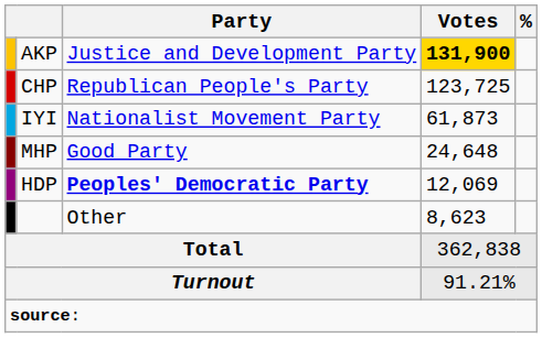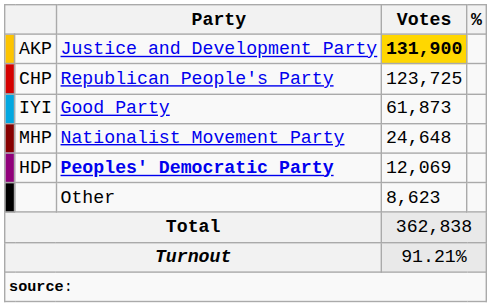 <table class="wikitable">
 <tr>
 <th colspan="2" align="center"></th>
 <th align="center">Party</th>
 <th align="center">Votes</th>
 <th align="center">%</th>
 </tr>
 <tr align="left">
 <td bgcolor="#FDC400" width="1"></td>
 <td>AKP</td>
 <td><a href='#'>Justice and Development Party</a></td>
 <td style="background: gold;"><strong>131,900</strong></td>
 <td><strong></strong></td>
 </tr>
 <tr align="left">
 <td bgcolor="#d50000" width="1"></td>
 <td>CHP</td>
 <td><a href='#'>Republican People's Party</a></td>
 <td>123,725</td>
 <td></td>
 </tr>
 <tr align="left">
 <td bgcolor="#01A7E1" width="1"></td>
 <td>IYI</td>
-<td><a href='#'>Nationalist Movement Party</a></td>
+<td><a href='#'>Good Party</a></td>
 <td>61,873</td>
 <td></td>
 </tr>
 <tr align="left">
 <td bgcolor="#870000" width="1"></td>
 <td>MHP</td>
-<td><a href='#'>Good Party</a></td>
+<td><a href='#'>Nationalist Movement Party</a></td>
 <td>24,648</td>
 <td></td>
 </tr>
 <tr align="left">
 <td bgcolor="#91007B" width="1"></td>
 <td>HDP</td>
 <td><strong><a href='#'>Peoples' Democratic Party</a></strong></td>
 <td>12,069</td>
 <td></td>
 </tr>
 <tr align="left">
 <td bgcolor=" " width="1"></td>
 <td></td>
 <td>Other</td>
 <td>8,623</td>
 <td></td>
 </tr>
 <tr align="left" style="background-color:#E9E9E9">
 <th colspan="3" align="center"><strong>Total</strong></th>
 <td colspan="5" align="center">362,838</td>
 </tr>
 <tr align="left" style="background-color:#E9E9E9">
 <th colspan="3" align="center"><em>Turnout</em></th>
 <td colspan="5" align="center">91.21%</td>
 </tr>
 <tr>
 <td colspan="9" align="left"><small><strong>source</strong>: </small></td>
 </tr>
 </table>
